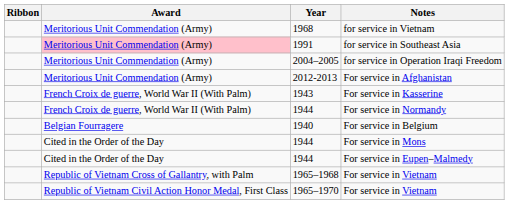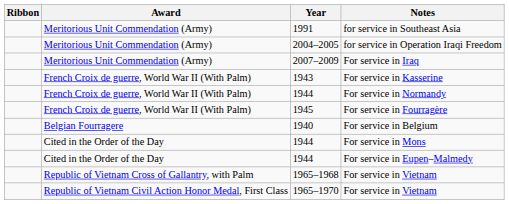 <table class="wikitable">
 <tr>
 <th>Ribbon</th>
 <th>Award</th>
 <th>Year</th>
 <th>Notes</th>
 </tr>
 <tr>
 <td></td>
 <td><a href='#'>Meritorious Unit Commendation</a> (Army)</td>
-<td>1968</td>
-<td>for service in Vietnam</td>
-</tr>
-<tr>
-<td></td>
-<td style="background: pink;"><a href='#'>Meritorious Unit Commendation</a> (Army)</td>
 <td>1991</td>
 <td>for service in Southeast Asia</td>
 </tr>
 <tr>
 <td></td>
 <td><a href='#'>Meritorious Unit Commendation</a> (Army)</td>
 <td>2004–2005</td>
 <td>for service in Operation Iraqi Freedom</td>
 </tr>
 <tr>
 <td></td>
 <td><a href='#'>Meritorious Unit Commendation</a> (Army)</td>
-<td>2012-2013</td>
-<td>For service in <a href='#'>Afghanistan</a></td>
+<td>2007–2009</td>
+<td>For service in <a href='#'>Iraq</a></td>
 </tr>
 <tr>
 <td></td>
 <td><a href='#'>French Croix de guerre</a>, World War II (With Palm)</td>
 <td>1943</td>
 <td>For service in <a href='#'>Kasserine</a></td>
 </tr>
 <tr>
 <td></td>
 <td><a href='#'>French Croix de guerre</a>, World War II (With Palm)</td>
 <td>1944</td>
 <td>For service in <a href='#'>Normandy</a></td>
+</tr>
+<tr>
+<td></td>
+<td><a href='#'>French Croix de guerre</a>, World War II (With Palm)</td>
+<td>1945</td>
+<td>For service in <a href='#'>Fourragère</a></td>
 </tr>
 <tr>
 <td></td>
 <td><a href='#'>Belgian Fourragere</a></td>
 <td>1940</td>
 <td>For service in Belgium</td>
 </tr>
 <tr>
 <td></td>
 <td>Cited in the Order of the Day</td>
 <td>1944</td>
 <td>For service in <a href='#'>Mons</a></td>
 </tr>
 <tr>
 <td></td>
 <td>Cited in the Order of the Day</td>
 <td>1944</td>
 <td>For service in <a href='#'>Eupen</a>–<a href='#'>Malmedy</a></td>
 </tr>
 <tr>
 <td></td>
 <td><a href='#'>Republic of Vietnam Cross of Gallantry</a>, with Palm</td>
 <td>1965–1968</td>
 <td>For service in <a href='#'>Vietnam</a></td>
 </tr>
 <tr>
 <td></td>
 <td><a href='#'>Republic of Vietnam Civil Action Honor Medal</a>, First Class</td>
 <td>1965–1970</td>
 <td>For service in <a href='#'>Vietnam</a></td>
 </tr>
 </table>
